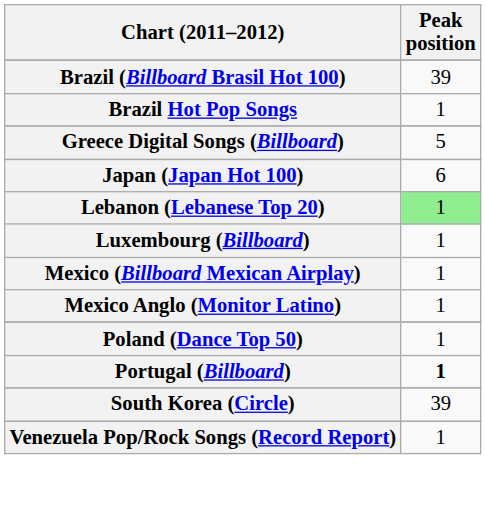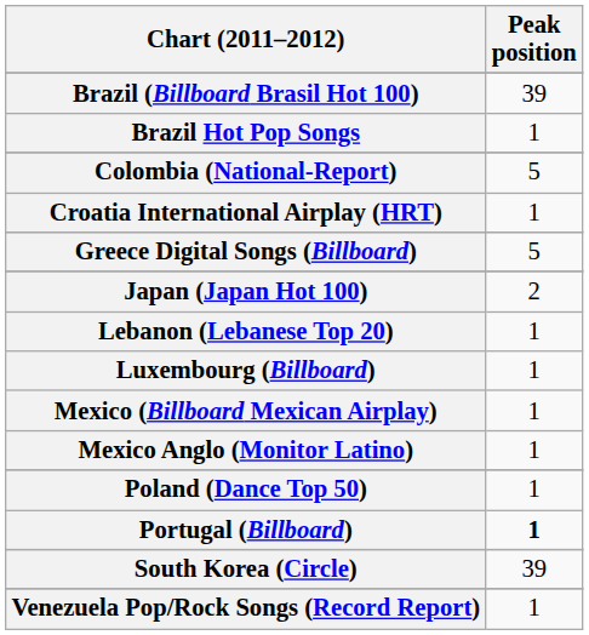 <table class="wikitable sortable plainrowheaders" style="text-align:center;">
 <tr>
 <th scope="col">Chart (2011–2012)</th>
 <th scope="col">Peak<br>position</th>
 </tr>
 <tr>
 </tr>
 <tr>
 </tr>
 <tr>
 </tr>
 <tr>
 </tr>
 <tr>
 </tr>
 <tr>
 </tr>
 <tr>
 </tr>
 <tr>
 <th scope="row">Brazil (<a href='#'><em>Billboard</em> Brasil Hot 100</a>)</th>
 <td>39</td>
 </tr>
 <tr>
 <th scope="row">Brazil <a href='#'>Hot Pop Songs</a></th>
 <td>1</td>
 </tr>
 <tr>
 </tr>
 <tr>
 </tr>
 <tr>
 </tr>
 <tr>
+<th scope="row">Colombia (<a href='#'>National-Report</a>)</th>
+<td>5</td>
+</tr>
+<tr>
+<th scope="row">Croatia International Airplay (<a href='#'>HRT</a>)</th>
+<td align="center">1</td>
+</tr>
+<tr>
 </tr>
 <tr>
 </tr>
 <tr>
 </tr>
 <tr>
 </tr>
 <tr>
 </tr>
 <tr>
 <th scope="row">Greece Digital Songs (<em><a href='#'>Billboard</a></em>)</th>
 <td>5</td>
 </tr>
 <tr>
 </tr>
 <tr>
 </tr>
 <tr>
 </tr>
 <tr>
 </tr>
 <tr>
 <th scope="row">Japan (<a href='#'>Japan Hot 100</a>)</th>
-<td>6</td>
+<td>2</td>
 </tr>
 <tr>
 <th scope="row">Lebanon (<a href='#'>Lebanese Top 20</a>)</th>
-<td style="background: lightgreen;">1</td>
+<td>1</td>
 </tr>
 <tr>
 <th scope="row">Luxembourg (<em><a href='#'>Billboard</a></em>)</th>
 <td>1</td>
 </tr>
 <tr>
 <th scope="row">Mexico (<a href='#'><em>Billboard</em> Mexican Airplay</a>)</th>
 <td>1</td>
 </tr>
 <tr>
 <th scope="row">Mexico Anglo (<a href='#'>Monitor Latino</a>)</th>
 <td>1</td>
 </tr>
 <tr>
 </tr>
 <tr>
 </tr>
 <tr>
 </tr>
 <tr>
 </tr>
 <tr>
 </tr>
 <tr>
 <th scope="row">Poland (<a href='#'>Dance Top 50</a>)</th>
 <td>1</td>
 </tr>
 <tr>
 <th scope="row">Portugal (<em><a href='#'>Billboard</a></em>)</th>
 <td><strong>1</strong></td>
 </tr>
 <tr>
 </tr>
 <tr>
 </tr>
 <tr>
 </tr>
 <tr>
 </tr>
 <tr>
 <th scope="row">South Korea (<a href='#'>Circle</a>)</th>
 <td>39</td>
 </tr>
 <tr>
 </tr>
 <tr>
 </tr>
 <tr>
 </tr>
 <tr>
 </tr>
 <tr>
 </tr>
 <tr>
 </tr>
 <tr>
 </tr>
 <tr>
 </tr>
 <tr>
 </tr>
 <tr>
 </tr>
 <tr>
 </tr>
 <tr>
 </tr>
 <tr>
 </tr>
 <tr>
 </tr>
 <tr>
 </tr>
 <tr>
 <th scope="row">Venezuela Pop/Rock Songs (<a href='#'>Record Report</a>)</th>
 <td>1</td>
 </tr>
 </table>
